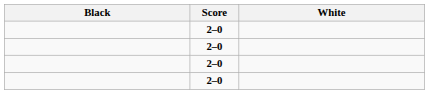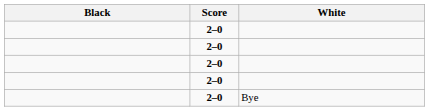 <table class="wikitable" style="text-align: center;">
 <tr>
 <th align="right" width="270">Black</th>
 <th width="65">Score</th>
 <th align="left" width="270">White</th>
 </tr>
 <tr>
 <td align=left><strong></strong></td>
 <td align=center><strong>2–0</strong></td>
 <td align=left></td>
 </tr>
 <tr>
 <td align=left><strong></strong></td>
 <td align=center><strong>2–0</strong></td>
 <td align=left></td>
 </tr>
 <tr>
 <td align=left><strong></strong></td>
 <td align=center><strong>2–0</strong></td>
 <td align=left></td>
 </tr>
 <tr>
 <td align=left><strong></strong></td>
 <td align=center><strong>2–0</strong></td>
 <td align=left></td>
 </tr>
+<tr>
+<td align=left><strong></strong></td>
+<td align=center><strong>2–0</strong></td>
+<td align=left>Bye</td>
+</tr>
 </table>
